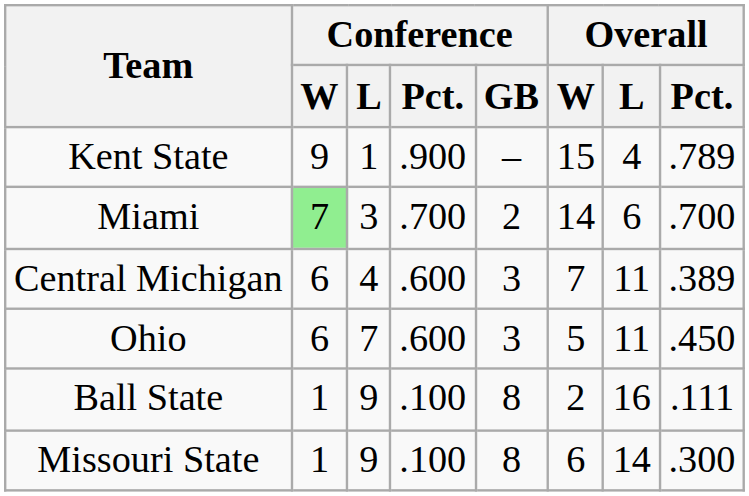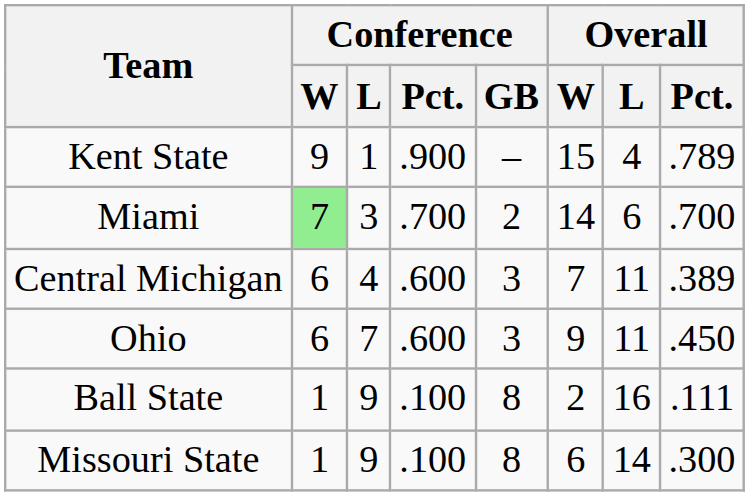 <table class="wikitable" style="text-align:center;">
 <tr>
 <th rowspan=2>Team</th>
 <th colspan=4>Conference</th>
 <th colspan=3>Overall</th>
 </tr>
 <tr>
 <th>W</th>
 <th>L</th>
 <th>Pct.</th>
 <th>GB</th>
 <th>W</th>
 <th>L</th>
 <th>Pct.</th>
 </tr>
 <tr>
 <td>Kent State</td>
 <td>9</td>
 <td>1</td>
 <td>.900</td>
 <td>–</td>
 <td>15</td>
 <td>4</td>
 <td>.789</td>
 </tr>
 <tr>
 <td>Miami</td>
 <td style="background: lightgreen;">7</td>
 <td>3</td>
 <td>.700</td>
 <td>2</td>
 <td>14</td>
 <td>6</td>
 <td>.700</td>
 </tr>
 <tr>
 <td>Central Michigan</td>
 <td>6</td>
 <td>4</td>
 <td>.600</td>
 <td>3</td>
 <td>7</td>
 <td>11</td>
 <td>.389</td>
 </tr>
 <tr>
 <td>Ohio</td>
 <td>6</td>
 <td>7</td>
 <td>.600</td>
 <td>3</td>
-<td>5</td>
+<td>9</td>
 <td>11</td>
 <td>.450</td>
 </tr>
 <tr>
 <td>Ball State</td>
 <td>1</td>
 <td>9</td>
 <td>.100</td>
 <td>8</td>
 <td>2</td>
 <td>16</td>
 <td>.111</td>
 </tr>
 <tr>
 <td>Missouri State</td>
 <td>1</td>
 <td>9</td>
 <td>.100</td>
 <td>8</td>
 <td>6</td>
 <td>14</td>
 <td>.300</td>
 </tr>
 </table>
